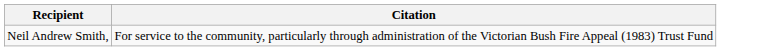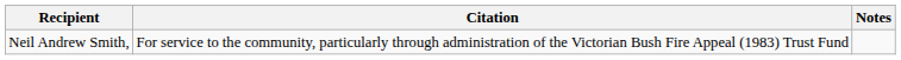 <table class="wikitable" style="font-size:95%;">
 <tr>
 <th>Recipient</th>
 <th>Citation</th>
+<th>Notes</th>
 </tr>
 <tr>
 <td>Neil Andrew Smith, </td>
 <td>For service to the community, particularly through administration of the Victorian Bush Fire Appeal (1983) Trust Fund</td>
+<td></td>
 </tr>
 </table>
